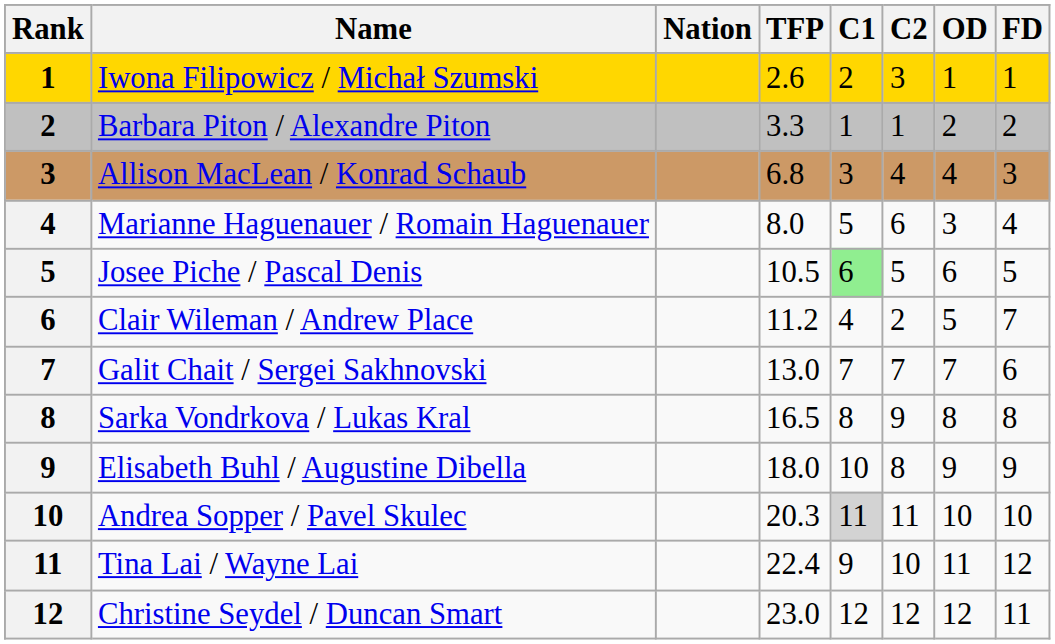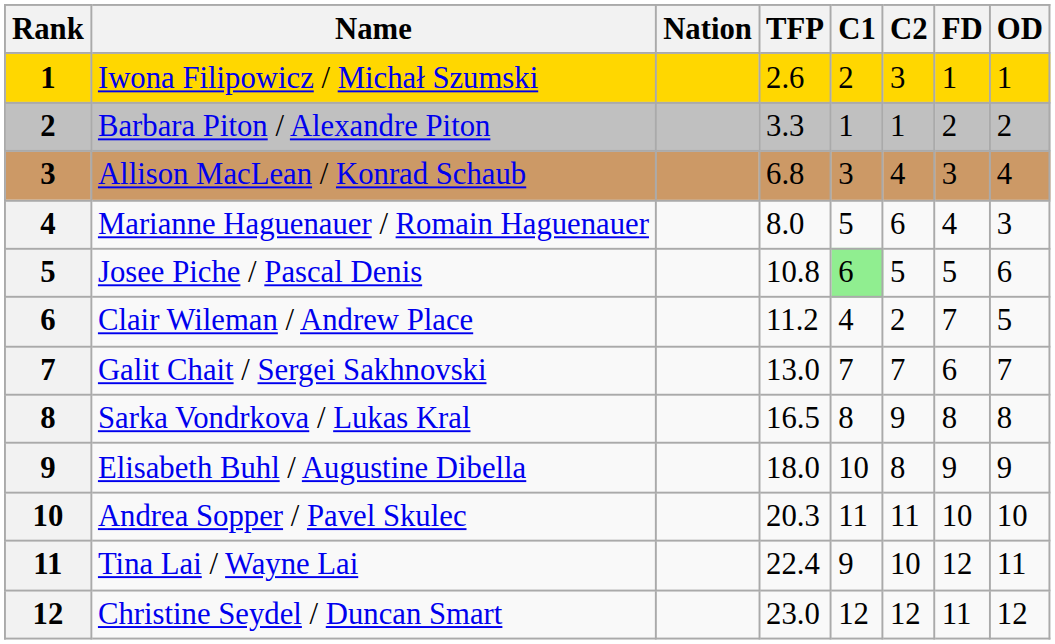 <table class="wikitable">
 <tr>
 <th>Rank</th>
 <th>Name</th>
 <th>Nation</th>
 <th>TFP</th>
 <th>C1</th>
 <th>C2</th>
+<th>FD</th>
 <th>OD</th>
-<th>FD</th>
 </tr>
 <tr bgcolor="gold">
 <td align="center"><strong>1</strong></td>
 <td><a href='#'>Iwona Filipowicz</a> / <a href='#'>Michał Szumski</a></td>
 <td></td>
 <td>2.6</td>
 <td>2</td>
 <td>3</td>
 <td>1</td>
 <td>1</td>
 </tr>
 <tr bgcolor="silver">
 <td align="center"><strong>2</strong></td>
 <td><a href='#'>Barbara Piton</a> / <a href='#'>Alexandre Piton</a></td>
 <td></td>
 <td>3.3</td>
 <td>1</td>
 <td>1</td>
 <td>2</td>
 <td>2</td>
 </tr>
 <tr bgcolor="cc9966">
 <td align="center"><strong>3</strong></td>
 <td><a href='#'>Allison MacLean</a> / <a href='#'>Konrad Schaub</a></td>
 <td></td>
 <td>6.8</td>
 <td>3</td>
 <td>4</td>
+<td>3</td>
 <td>4</td>
-<td>3</td>
 </tr>
 <tr>
 <th>4</th>
 <td><a href='#'>Marianne Haguenauer</a> / <a href='#'>Romain Haguenauer</a></td>
 <td></td>
 <td>8.0</td>
 <td>5</td>
 <td>6</td>
+<td>4</td>
 <td>3</td>
-<td>4</td>
 </tr>
 <tr>
 <th>5</th>
 <td><a href='#'>Josee Piche</a> / <a href='#'>Pascal Denis</a></td>
 <td></td>
-<td>10.5</td>
+<td>10.8</td>
 <td style="background: lightgreen;">6</td>
 <td>5</td>
+<td>5</td>
 <td>6</td>
-<td>5</td>
 </tr>
 <tr>
 <th>6</th>
 <td><a href='#'>Clair Wileman</a> / <a href='#'>Andrew Place</a></td>
 <td></td>
 <td>11.2</td>
 <td>4</td>
 <td>2</td>
+<td>7</td>
 <td>5</td>
-<td>7</td>
 </tr>
 <tr>
 <th>7</th>
 <td><a href='#'>Galit Chait</a> / <a href='#'>Sergei Sakhnovski</a></td>
 <td></td>
 <td>13.0</td>
 <td>7</td>
 <td>7</td>
+<td>6</td>
 <td>7</td>
-<td>6</td>
 </tr>
 <tr>
 <th>8</th>
 <td><a href='#'>Sarka Vondrkova</a> / <a href='#'>Lukas Kral</a></td>
 <td></td>
 <td>16.5</td>
 <td>8</td>
 <td>9</td>
 <td>8</td>
 <td>8</td>
 </tr>
 <tr>
 <th>9</th>
 <td><a href='#'>Elisabeth Buhl</a> / <a href='#'>Augustine Dibella</a></td>
 <td></td>
 <td>18.0</td>
 <td>10</td>
 <td>8</td>
 <td>9</td>
 <td>9</td>
 </tr>
 <tr>
 <th>10</th>
 <td><a href='#'>Andrea Sopper</a> / <a href='#'>Pavel Skulec</a></td>
 <td></td>
 <td>20.3</td>
-<td style="background: lightgrey;">11</td>
+<td>11</td>
 <td>11</td>
 <td>10</td>
 <td>10</td>
 </tr>
 <tr>
 <th>11</th>
 <td><a href='#'>Tina Lai</a> / <a href='#'>Wayne Lai</a></td>
 <td></td>
 <td>22.4</td>
 <td>9</td>
 <td>10</td>
+<td>12</td>
 <td>11</td>
-<td>12</td>
 </tr>
 <tr>
 <th>12</th>
 <td><a href='#'>Christine Seydel</a> / <a href='#'>Duncan Smart</a></td>
 <td></td>
 <td>23.0</td>
 <td>12</td>
 <td>12</td>
+<td>11</td>
 <td>12</td>
-<td>11</td>
 </tr>
 </table>
